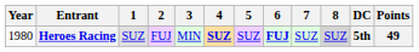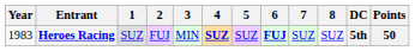 <table class="wikitable" style="text-align:center; font-size:90%">
 <tr>
 <th>Year</th>
 <th>Entrant</th>
 <th>1</th>
 <th>2</th>
 <th>3</th>
 <th>4</th>
 <th>5</th>
 <th>6</th>
 <th>7</th>
 <th>8</th>
 <th>DC</th>
 <th>Points</th>
 </tr>
 <tr>
-<td>1980</td>
+<td>1983</td>
 <th><a href='#'>Heroes Racing</a></th>
 <td style="background:#DFDFDF;"><a href='#'>SUZ</a><br></td>
 <td style="background:#EFCFFF;"><a href='#'>FUJ</a><br></td>
 <td style="background:#DFFFDF;"><a href='#'>MIN</a><br></td>
 <td style="background:#FFDF9F;"><strong><a href='#'>SUZ</a></strong><br></td>
 <td style="background:#EFCFFF;"><a href='#'>SUZ</a><br></td>
 <td style="background:#DFFFDF;"><strong><a href='#'>FUJ</a><br></strong></td>
 <td style="background:#DFFFDF;"><a href='#'>SUZ</a><br></td>
-<td style="background: lightgrey;"><a href='#'>SUZ</a><br></td>
+<td><a href='#'>SUZ</a><br></td>
 <th>5th</th>
-<th>49</th>
+<th>50</th>
 </tr>
 </table>
